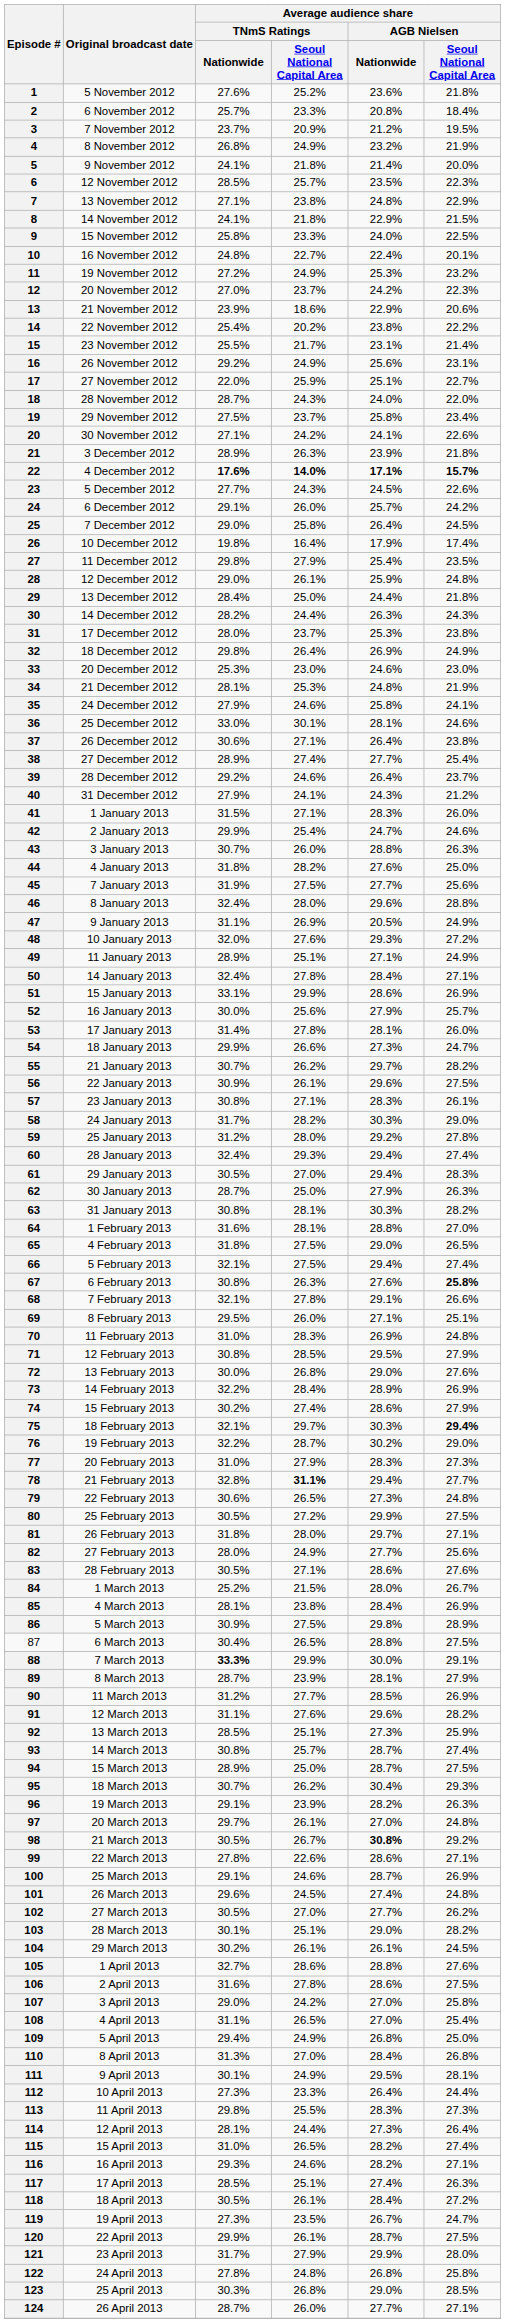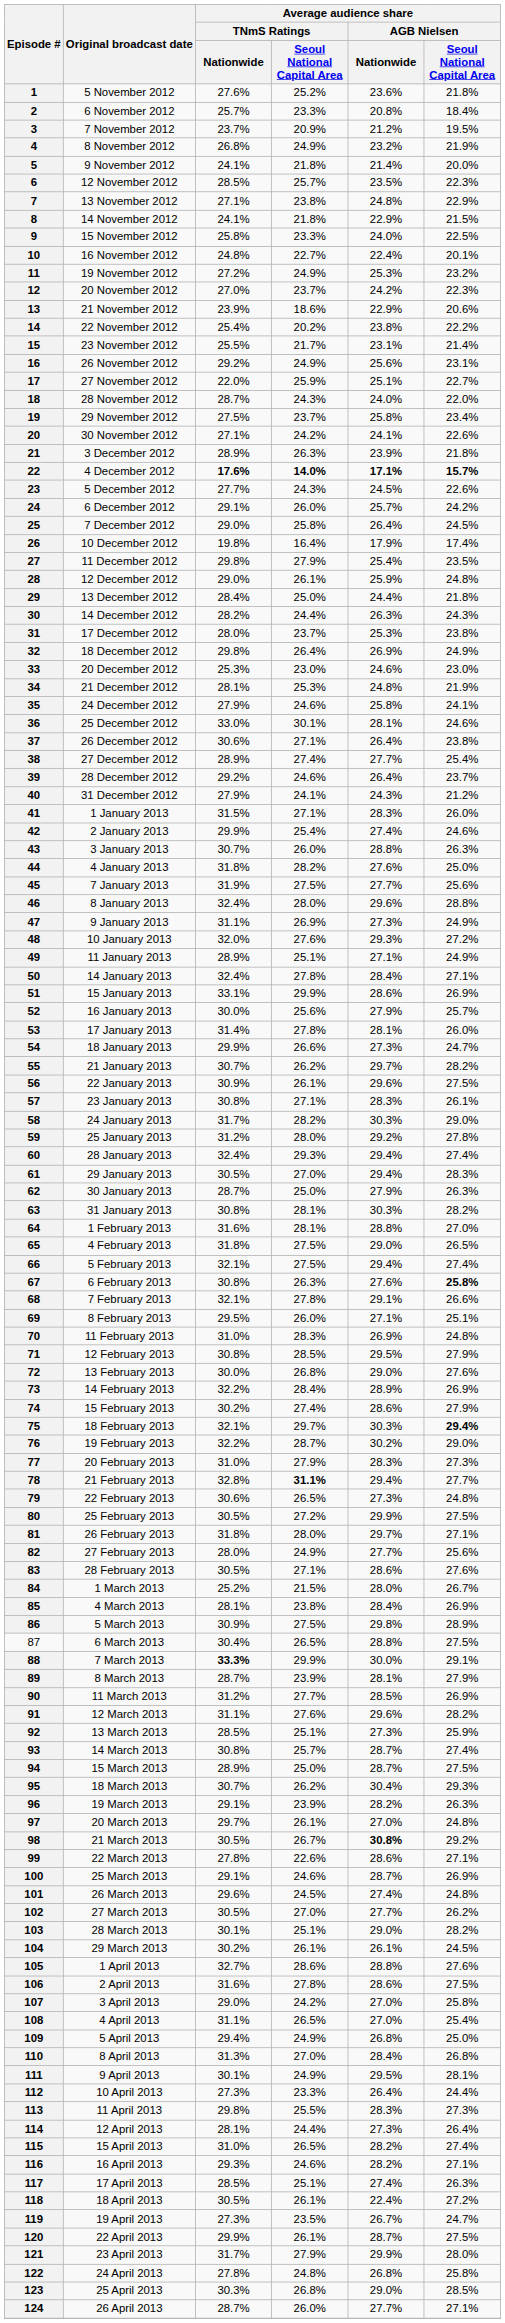 <table class=wikitable style="text-align:center">
 <tr>
 <th rowspan="3">Episode #</th>
 <th rowspan="3">Original broadcast date</th>
 <th colspan="4">Average audience share</th>
 </tr>
 <tr>
 <th colspan="2">TNmS Ratings</th>
 <th colspan="2">AGB Nielsen</th>
 </tr>
 <tr>
 <th width=100>Nationwide</th>
 <th width=100><a href='#'>Seoul National Capital Area</a></th>
 <th width=100>Nationwide</th>
 <th width=100><a href='#'>Seoul National Capital Area</a></th>
 </tr>
 <tr align=center>
 <th>1</th>
 <td>5 November 2012</td>
 <td>27.6%</td>
 <td>25.2%</td>
 <td>23.6%</td>
 <td>21.8%</td>
 </tr>
 <tr align=center>
 <th>2</th>
 <td>6 November 2012</td>
 <td>25.7%</td>
 <td>23.3%</td>
 <td>20.8%</td>
 <td>18.4%</td>
 </tr>
 <tr align=center>
 <th>3</th>
 <td>7 November 2012</td>
 <td>23.7%</td>
 <td>20.9%</td>
 <td>21.2%</td>
 <td>19.5%</td>
 </tr>
 <tr align=center>
 <th>4</th>
 <td>8 November 2012</td>
 <td>26.8%</td>
 <td>24.9%</td>
 <td>23.2%</td>
 <td>21.9%</td>
 </tr>
 <tr align=center>
 <th>5</th>
 <td>9 November 2012</td>
 <td>24.1%</td>
 <td>21.8%</td>
 <td>21.4%</td>
 <td>20.0%</td>
 </tr>
 <tr align=center>
 <th>6</th>
 <td>12 November 2012</td>
 <td>28.5%</td>
 <td>25.7%</td>
 <td>23.5%</td>
 <td>22.3%</td>
 </tr>
 <tr align=center>
 <th>7</th>
 <td>13 November 2012</td>
 <td>27.1%</td>
 <td>23.8%</td>
 <td>24.8%</td>
 <td>22.9%</td>
 </tr>
 <tr align=center>
 <th>8</th>
 <td>14 November 2012</td>
 <td>24.1%</td>
 <td>21.8%</td>
 <td>22.9%</td>
 <td>21.5%</td>
 </tr>
 <tr align=center>
 <th>9</th>
 <td>15 November 2012</td>
 <td>25.8%</td>
 <td>23.3%</td>
 <td>24.0%</td>
 <td>22.5%</td>
 </tr>
 <tr align=center>
 <th>10</th>
 <td>16 November 2012</td>
 <td>24.8%</td>
 <td>22.7%</td>
 <td>22.4%</td>
 <td>20.1%</td>
 </tr>
 <tr align=center>
 <th>11</th>
 <td>19 November 2012</td>
 <td>27.2%</td>
 <td>24.9%</td>
 <td>25.3%</td>
 <td>23.2%</td>
 </tr>
 <tr align=center>
 <th>12</th>
 <td>20 November 2012</td>
 <td>27.0%</td>
 <td>23.7%</td>
 <td>24.2%</td>
 <td>22.3%</td>
 </tr>
 <tr align=center>
 <th>13</th>
 <td>21 November 2012</td>
 <td>23.9%</td>
 <td>18.6%</td>
 <td>22.9%</td>
 <td>20.6%</td>
 </tr>
 <tr align=center>
 <th>14</th>
 <td>22 November 2012</td>
 <td>25.4%</td>
 <td>20.2%</td>
 <td>23.8%</td>
 <td>22.2%</td>
 </tr>
 <tr align=center>
 <th>15</th>
 <td>23 November 2012</td>
 <td>25.5%</td>
 <td>21.7%</td>
 <td>23.1%</td>
 <td>21.4%</td>
 </tr>
 <tr align=center>
 <th>16</th>
 <td>26 November 2012</td>
 <td>29.2%</td>
 <td>24.9%</td>
 <td>25.6%</td>
 <td>23.1%</td>
 </tr>
 <tr align=center>
 <th>17</th>
 <td>27 November 2012</td>
 <td>22.0%</td>
 <td>25.9%</td>
 <td>25.1%</td>
 <td>22.7%</td>
 </tr>
 <tr align=center>
 <th>18</th>
 <td>28 November 2012</td>
 <td>28.7%</td>
 <td>24.3%</td>
 <td>24.0%</td>
 <td>22.0%</td>
 </tr>
 <tr align=center>
 <th>19</th>
 <td>29 November 2012</td>
 <td>27.5%</td>
 <td>23.7%</td>
 <td>25.8%</td>
 <td>23.4%</td>
 </tr>
 <tr align=center>
 <th>20</th>
 <td>30 November 2012</td>
 <td>27.1%</td>
 <td>24.2%</td>
 <td>24.1%</td>
 <td>22.6%</td>
 </tr>
 <tr align=center>
 <th>21</th>
 <td>3 December 2012</td>
 <td>28.9%</td>
 <td>26.3%</td>
 <td>23.9%</td>
 <td>21.8%</td>
 </tr>
 <tr align=center>
 <th>22</th>
 <td>4 December 2012</td>
 <td><span><strong>17.6%</strong></span></td>
 <td><span><strong>14.0%</strong></span></td>
 <td><span><strong>17.1%</strong></span></td>
 <td><span><strong>15.7%</strong></span></td>
 </tr>
 <tr align=center>
 <th>23</th>
 <td>5 December 2012</td>
 <td>27.7%</td>
 <td>24.3%</td>
 <td>24.5%</td>
 <td>22.6%</td>
 </tr>
 <tr align=center>
 <th>24</th>
 <td>6 December 2012</td>
 <td>29.1%</td>
 <td>26.0%</td>
 <td>25.7%</td>
 <td>24.2%</td>
 </tr>
 <tr align=center>
 <th>25</th>
 <td>7 December 2012</td>
 <td>29.0%</td>
 <td>25.8%</td>
 <td>26.4%</td>
 <td>24.5%</td>
 </tr>
 <tr align=center>
 <th>26</th>
 <td>10 December 2012</td>
 <td>19.8%</td>
 <td>16.4%</td>
 <td>17.9%</td>
 <td>17.4%</td>
 </tr>
 <tr align=center>
 <th>27</th>
 <td>11 December 2012</td>
 <td>29.8%</td>
 <td>27.9%</td>
 <td>25.4%</td>
 <td>23.5%</td>
 </tr>
 <tr align=center>
 <th>28</th>
 <td>12 December 2012</td>
 <td>29.0%</td>
 <td>26.1%</td>
 <td>25.9%</td>
 <td>24.8%</td>
 </tr>
 <tr align=center>
 <th>29</th>
 <td>13 December 2012</td>
 <td>28.4%</td>
 <td>25.0%</td>
 <td>24.4%</td>
 <td>21.8%</td>
 </tr>
 <tr align=center>
 <th>30</th>
 <td>14 December 2012</td>
 <td>28.2%</td>
 <td>24.4%</td>
 <td>26.3%</td>
 <td>24.3%</td>
 </tr>
 <tr align=center>
 <th>31</th>
 <td>17 December 2012</td>
 <td>28.0%</td>
 <td>23.7%</td>
 <td>25.3%</td>
 <td>23.8%</td>
 </tr>
 <tr align=center>
 <th>32</th>
 <td>18 December 2012</td>
 <td>29.8%</td>
 <td>26.4%</td>
 <td>26.9%</td>
 <td>24.9%</td>
 </tr>
 <tr align=center>
 <th>33</th>
 <td>20 December 2012</td>
 <td>25.3%</td>
 <td>23.0%</td>
 <td>24.6%</td>
 <td>23.0%</td>
 </tr>
 <tr align=center>
 <th>34</th>
 <td>21 December 2012</td>
 <td>28.1%</td>
 <td>25.3%</td>
 <td>24.8%</td>
 <td>21.9%</td>
 </tr>
 <tr align=center>
 <th>35</th>
 <td>24 December 2012</td>
 <td>27.9%</td>
 <td>24.6%</td>
 <td>25.8%</td>
 <td>24.1%</td>
 </tr>
 <tr align=center>
 <th>36</th>
 <td>25 December 2012</td>
 <td>33.0%</td>
 <td>30.1%</td>
 <td>28.1%</td>
 <td>24.6%</td>
 </tr>
 <tr align=center>
 <th>37</th>
 <td>26 December 2012</td>
 <td>30.6%</td>
 <td>27.1%</td>
 <td>26.4%</td>
 <td>23.8%</td>
 </tr>
 <tr align=center>
 <th>38</th>
 <td>27 December 2012</td>
 <td>28.9%</td>
 <td>27.4%</td>
 <td>27.7%</td>
 <td>25.4%</td>
 </tr>
 <tr align=center>
 <th>39</th>
 <td>28 December 2012</td>
 <td>29.2%</td>
 <td>24.6%</td>
 <td>26.4%</td>
 <td>23.7%</td>
 </tr>
 <tr align=center>
 <th>40</th>
 <td>31 December 2012</td>
 <td>27.9%</td>
 <td>24.1%</td>
 <td>24.3%</td>
 <td>21.2%</td>
 </tr>
 <tr align=center>
 <th>41</th>
 <td>1 January 2013</td>
 <td>31.5%</td>
 <td>27.1%</td>
 <td>28.3%</td>
 <td>26.0%</td>
 </tr>
 <tr align=center>
 <th>42</th>
 <td>2 January 2013</td>
 <td>29.9%</td>
 <td>25.4%</td>
-<td>24.7%</td>
+<td>27.4%</td>
 <td>24.6%</td>
 </tr>
 <tr align=center>
 <th>43</th>
 <td>3 January 2013</td>
 <td>30.7%</td>
 <td>26.0%</td>
 <td>28.8%</td>
 <td>26.3%</td>
 </tr>
 <tr align=center>
 <th>44</th>
 <td>4 January 2013</td>
 <td>31.8%</td>
 <td>28.2%</td>
 <td>27.6%</td>
 <td>25.0%</td>
 </tr>
 <tr align=center>
 <th>45</th>
 <td>7 January 2013</td>
 <td>31.9%</td>
 <td>27.5%</td>
 <td>27.7%</td>
 <td>25.6%</td>
 </tr>
 <tr align=center>
 <th>46</th>
 <td>8 January 2013</td>
 <td>32.4%</td>
 <td>28.0%</td>
 <td>29.6%</td>
 <td>28.8%</td>
 </tr>
 <tr align=center>
 <th>47</th>
 <td>9 January 2013</td>
 <td>31.1%</td>
 <td>26.9%</td>
-<td>20.5%</td>
+<td>27.3%</td>
 <td>24.9%</td>
 </tr>
 <tr align=center>
 <th>48</th>
 <td>10 January 2013</td>
 <td>32.0%</td>
 <td>27.6%</td>
 <td>29.3%</td>
 <td>27.2%</td>
 </tr>
 <tr align=center>
 <th>49</th>
 <td>11 January 2013</td>
 <td>28.9%</td>
 <td>25.1%</td>
 <td>27.1%</td>
 <td>24.9%</td>
 </tr>
 <tr align=center>
 <th>50</th>
 <td>14 January 2013</td>
 <td>32.4%</td>
 <td>27.8%</td>
 <td>28.4%</td>
 <td>27.1%</td>
 </tr>
 <tr align=center>
 <th>51</th>
 <td>15 January 2013</td>
 <td>33.1%</td>
 <td>29.9%</td>
 <td>28.6%</td>
 <td>26.9%</td>
 </tr>
 <tr align=center>
 <th>52</th>
 <td>16 January 2013</td>
 <td>30.0%</td>
 <td>25.6%</td>
 <td>27.9%</td>
 <td>25.7%</td>
 </tr>
 <tr align=center>
 <th>53</th>
 <td>17 January 2013</td>
 <td>31.4%</td>
 <td>27.8%</td>
 <td>28.1%</td>
 <td>26.0%</td>
 </tr>
 <tr align=center>
 <th>54</th>
 <td>18 January 2013</td>
 <td>29.9%</td>
 <td>26.6%</td>
 <td>27.3%</td>
 <td>24.7%</td>
 </tr>
 <tr align=center>
 <th>55</th>
 <td>21 January 2013</td>
 <td>30.7%</td>
 <td>26.2%</td>
 <td>29.7%</td>
 <td>28.2%</td>
 </tr>
 <tr align=center>
 <th>56</th>
 <td>22 January 2013</td>
 <td>30.9%</td>
 <td>26.1%</td>
 <td>29.6%</td>
 <td>27.5%</td>
 </tr>
 <tr align=center>
 <th>57</th>
 <td>23 January 2013</td>
 <td>30.8%</td>
 <td>27.1%</td>
 <td>28.3%</td>
 <td>26.1%</td>
 </tr>
 <tr align=center>
 <th>58</th>
 <td>24 January 2013</td>
 <td>31.7%</td>
 <td>28.2%</td>
 <td>30.3%</td>
 <td>29.0%</td>
 </tr>
 <tr align=center>
 <th>59</th>
 <td>25 January 2013</td>
 <td>31.2%</td>
 <td>28.0%</td>
 <td>29.2%</td>
 <td>27.8%</td>
 </tr>
 <tr align=center>
 <th>60</th>
 <td>28 January 2013</td>
 <td>32.4%</td>
 <td>29.3%</td>
 <td>29.4%</td>
 <td>27.4%</td>
 </tr>
 <tr align=center>
 <th>61</th>
 <td>29 January 2013</td>
 <td>30.5%</td>
 <td>27.0%</td>
 <td>29.4%</td>
 <td>28.3%</td>
 </tr>
 <tr align=center>
 <th>62</th>
 <td>30 January 2013</td>
 <td>28.7%</td>
 <td>25.0%</td>
 <td>27.9%</td>
 <td>26.3%</td>
 </tr>
 <tr align=center>
 <th>63</th>
 <td>31 January 2013</td>
 <td>30.8%</td>
 <td>28.1%</td>
 <td>30.3%</td>
 <td>28.2%</td>
 </tr>
 <tr align=center>
 <th>64</th>
 <td>1 February 2013</td>
 <td>31.6%</td>
 <td>28.1%</td>
 <td>28.8%</td>
 <td>27.0%</td>
 </tr>
 <tr align=center>
 <th>65</th>
 <td>4 February 2013</td>
 <td>31.8%</td>
 <td>27.5%</td>
 <td>29.0%</td>
 <td>26.5%</td>
 </tr>
 <tr align=center>
 <th>66</th>
 <td>5 February 2013</td>
 <td>32.1%</td>
 <td>27.5%</td>
 <td>29.4%</td>
 <td>27.4%</td>
 </tr>
 <tr align=center>
 <th>67</th>
 <td>6 February 2013</td>
 <td>30.8%</td>
 <td>26.3%</td>
 <td>27.6%</td>
 <td><strong>25.8%</strong></td>
 </tr>
 <tr align=center>
 <th>68</th>
 <td>7 February 2013</td>
 <td>32.1%</td>
 <td>27.8%</td>
 <td>29.1%</td>
 <td>26.6%</td>
 </tr>
 <tr align=center>
 <th>69</th>
 <td>8 February 2013</td>
 <td>29.5%</td>
 <td>26.0%</td>
 <td>27.1%</td>
 <td>25.1%</td>
 </tr>
 <tr align=center>
 <th>70</th>
 <td>11 February 2013</td>
 <td>31.0%</td>
 <td>28.3%</td>
 <td>26.9%</td>
 <td>24.8%</td>
 </tr>
 <tr align=center>
 <th>71</th>
 <td>12 February 2013</td>
 <td>30.8%</td>
 <td>28.5%</td>
 <td>29.5%</td>
 <td>27.9%</td>
 </tr>
 <tr align=center>
 <th>72</th>
 <td>13 February 2013</td>
 <td>30.0%</td>
 <td>26.8%</td>
 <td>29.0%</td>
 <td>27.6%</td>
 </tr>
 <tr align=center>
 <th>73</th>
 <td>14 February 2013</td>
 <td>32.2%</td>
 <td>28.4%</td>
 <td>28.9%</td>
 <td>26.9%</td>
 </tr>
 <tr align=center>
 <th>74</th>
 <td>15 February 2013</td>
 <td>30.2%</td>
 <td>27.4%</td>
 <td>28.6%</td>
 <td>27.9%</td>
 </tr>
 <tr align=center>
 <th>75</th>
 <td>18 February 2013</td>
 <td>32.1%</td>
 <td>29.7%</td>
 <td>30.3%</td>
 <td><span><strong>29.4%</strong></span></td>
 </tr>
 <tr align=center>
 <th>76</th>
 <td>19 February 2013</td>
 <td>32.2%</td>
 <td>28.7%</td>
 <td>30.2%</td>
 <td>29.0%</td>
 </tr>
 <tr align=center>
 <th>77</th>
 <td>20 February 2013</td>
 <td>31.0%</td>
 <td>27.9%</td>
 <td>28.3%</td>
 <td>27.3%</td>
 </tr>
 <tr align=center>
 <th>78</th>
 <td>21 February 2013</td>
 <td>32.8%</td>
 <td><span><strong>31.1%</strong></span></td>
 <td>29.4%</td>
 <td>27.7%</td>
 </tr>
 <tr align=center>
 <th>79</th>
 <td>22 February 2013</td>
 <td>30.6%</td>
 <td>26.5%</td>
 <td>27.3%</td>
 <td>24.8%</td>
 </tr>
 <tr align=center>
 <th>80</th>
 <td>25 February 2013</td>
 <td>30.5%</td>
 <td>27.2%</td>
 <td>29.9%</td>
 <td>27.5%</td>
 </tr>
 <tr align=center>
 <th>81</th>
 <td>26 February 2013</td>
 <td>31.8%</td>
 <td>28.0%</td>
 <td>29.7%</td>
 <td>27.1%</td>
 </tr>
 <tr align=center>
 <th>82</th>
 <td>27 February 2013</td>
 <td>28.0%</td>
 <td>24.9%</td>
 <td>27.7%</td>
 <td>25.6%</td>
 </tr>
 <tr align=center>
 <th>83</th>
 <td>28 February 2013</td>
 <td>30.5%</td>
 <td>27.1%</td>
 <td>28.6%</td>
 <td>27.6%</td>
 </tr>
 <tr align=center>
 <th>84</th>
 <td>1 March 2013</td>
 <td>25.2%</td>
 <td>21.5%</td>
 <td>28.0%</td>
 <td>26.7%</td>
 </tr>
 <tr align=center>
 <th>85</th>
 <td>4 March 2013</td>
 <td>28.1%</td>
 <td>23.8%</td>
 <td>28.4%</td>
 <td>26.9%</td>
 </tr>
 <tr align=center>
 <th>86</th>
 <td>5 March 2013</td>
 <td>30.9%</td>
 <td>27.5%</td>
 <td>29.8%</td>
 <td>28.9%</td>
 </tr>
 <tr align=center>
 <td>87</td>
 <td>6 March 2013</td>
 <td>30.4%</td>
 <td>26.5%</td>
 <td>28.8%</td>
 <td>27.5%</td>
 </tr>
 <tr align=center>
 <th>88</th>
 <td>7 March 2013</td>
 <td><span><strong>33.3%</strong></span></td>
 <td>29.9%</td>
 <td>30.0%</td>
 <td>29.1%</td>
 </tr>
 <tr align=center>
 <th>89</th>
 <td>8 March 2013</td>
 <td>28.7%</td>
 <td>23.9%</td>
 <td>28.1%</td>
 <td>27.9%</td>
 </tr>
 <tr align=center>
 <th>90</th>
 <td>11 March 2013</td>
 <td>31.2%</td>
 <td>27.7%</td>
 <td>28.5%</td>
 <td>26.9%</td>
 </tr>
 <tr align=center>
 <th>91</th>
 <td>12 March 2013</td>
 <td>31.1%</td>
 <td>27.6%</td>
 <td>29.6%</td>
 <td>28.2%</td>
 </tr>
 <tr align=center>
 <th>92</th>
 <td>13 March 2013</td>
 <td>28.5%</td>
 <td>25.1%</td>
 <td>27.3%</td>
 <td>25.9%</td>
 </tr>
 <tr align=center>
 <th>93</th>
 <td>14 March 2013</td>
 <td>30.8%</td>
 <td>25.7%</td>
 <td>28.7%</td>
 <td>27.4%</td>
 </tr>
 <tr align=center>
 <th>94</th>
 <td>15 March 2013</td>
 <td>28.9%</td>
 <td>25.0%</td>
 <td>28.7%</td>
 <td>27.5%</td>
 </tr>
 <tr align=center>
 <th>95</th>
 <td>18 March 2013</td>
 <td>30.7%</td>
 <td>26.2%</td>
 <td>30.4%</td>
 <td>29.3%</td>
 </tr>
 <tr align=center>
 <th>96</th>
 <td>19 March 2013</td>
 <td>29.1%</td>
 <td>23.9%</td>
 <td>28.2%</td>
 <td>26.3%</td>
 </tr>
 <tr align=center>
 <th>97</th>
 <td>20 March 2013</td>
 <td>29.7%</td>
 <td>26.1%</td>
 <td>27.0%</td>
 <td>24.8%</td>
 </tr>
 <tr align=center>
 <th>98</th>
 <td>21 March 2013</td>
 <td>30.5%</td>
 <td>26.7%</td>
 <td><span><strong>30.8%</strong></span></td>
 <td>29.2%</td>
 </tr>
 <tr align=center>
 <th>99</th>
 <td>22 March 2013</td>
 <td>27.8%</td>
 <td>22.6%</td>
 <td>28.6%</td>
 <td>27.1%</td>
 </tr>
 <tr align=center>
 <th>100</th>
 <td>25 March 2013</td>
 <td>29.1%</td>
 <td>24.6%</td>
 <td>28.7%</td>
 <td>26.9%</td>
 </tr>
 <tr align=center>
 <th>101</th>
 <td>26 March 2013</td>
 <td>29.6%</td>
 <td>24.5%</td>
 <td>27.4%</td>
 <td>24.8%</td>
 </tr>
 <tr align=center>
 <th>102</th>
 <td>27 March 2013</td>
 <td>30.5%</td>
 <td>27.0%</td>
 <td>27.7%</td>
 <td>26.2%</td>
 </tr>
 <tr align=center>
 <th>103</th>
 <td>28  March 2013</td>
 <td>30.1%</td>
 <td>25.1%</td>
 <td>29.0%</td>
 <td>28.2%</td>
 </tr>
 <tr align=center>
 <th>104</th>
 <td>29 March 2013</td>
 <td>30.2%</td>
 <td>26.1%</td>
 <td>26.1%</td>
 <td>24.5%</td>
 </tr>
 <tr align=center>
 <th>105</th>
 <td>1 April 2013</td>
 <td>32.7%</td>
 <td>28.6%</td>
 <td>28.8%</td>
 <td>27.6%</td>
 </tr>
 <tr align=center>
 <th>106</th>
 <td>2 April 2013</td>
 <td>31.6%</td>
 <td>27.8%</td>
 <td>28.6%</td>
 <td>27.5%</td>
 </tr>
 <tr align=center>
 <th>107</th>
 <td>3 April 2013</td>
 <td>29.0%</td>
 <td>24.2%</td>
 <td>27.0%</td>
 <td>25.8%</td>
 </tr>
 <tr align=center>
 <th>108</th>
 <td>4 April 2013</td>
 <td>31.1%</td>
 <td>26.5%</td>
 <td>27.0%</td>
 <td>25.4%</td>
 </tr>
 <tr align=center>
 <th>109</th>
 <td>5 April 2013</td>
 <td>29.4%</td>
 <td>24.9%</td>
 <td>26.8%</td>
 <td>25.0%</td>
 </tr>
 <tr align=center>
 <th>110</th>
 <td>8 April 2013</td>
 <td>31.3%</td>
 <td>27.0%</td>
 <td>28.4%</td>
 <td>26.8%</td>
 </tr>
 <tr align=center>
 <th>111</th>
 <td>9 April 2013</td>
 <td>30.1%</td>
 <td>24.9%</td>
 <td>29.5%</td>
 <td>28.1%</td>
 </tr>
 <tr align=center>
 <th>112</th>
 <td>10 April 2013</td>
 <td>27.3%</td>
 <td>23.3%</td>
 <td>26.4%</td>
 <td>24.4%</td>
 </tr>
 <tr align=center>
 <th>113</th>
 <td>11 April 2013</td>
 <td>29.8%</td>
 <td>25.5%</td>
 <td>28.3%</td>
 <td>27.3%</td>
 </tr>
 <tr align=center>
 <th>114</th>
 <td>12 April 2013</td>
 <td>28.1%</td>
 <td>24.4%</td>
 <td>27.3%</td>
 <td>26.4%</td>
 </tr>
 <tr align=center>
 <th>115</th>
 <td>15 April 2013</td>
 <td>31.0%</td>
 <td>26.5%</td>
 <td>28.2%</td>
 <td>27.4%</td>
 </tr>
 <tr align=center>
 <th>116</th>
 <td>16 April 2013</td>
 <td>29.3%</td>
 <td>24.6%</td>
 <td>28.2%</td>
 <td>27.1%</td>
 </tr>
 <tr align=center>
 <th>117</th>
 <td>17 April 2013</td>
 <td>28.5%</td>
 <td>25.1%</td>
 <td>27.4%</td>
 <td>26.3%</td>
 </tr>
 <tr align=center>
 <th>118</th>
 <td>18 April 2013</td>
 <td>30.5%</td>
 <td>26.1%</td>
-<td>28.4%</td>
+<td>22.4%</td>
 <td>27.2%</td>
 </tr>
 <tr align=center>
 <th>119</th>
 <td>19 April 2013</td>
 <td>27.3%</td>
 <td>23.5%</td>
 <td>26.7%</td>
 <td>24.7%</td>
 </tr>
 <tr align=center>
 <th>120</th>
 <td>22 April 2013</td>
 <td>29.9%</td>
 <td>26.1%</td>
 <td>28.7%</td>
 <td>27.5%</td>
 </tr>
 <tr align=center>
 <th>121</th>
 <td>23 April 2013</td>
 <td>31.7%</td>
 <td>27.9%</td>
 <td>29.9%</td>
 <td>28.0%</td>
 </tr>
 <tr align=center>
 <th>122</th>
 <td>24 April 2013</td>
 <td>27.8%</td>
 <td>24.8%</td>
 <td>26.8%</td>
 <td>25.8%</td>
 </tr>
 <tr align=center>
 <th>123</th>
 <td>25 April 2013</td>
 <td>30.3%</td>
 <td>26.8%</td>
 <td>29.0%</td>
 <td>28.5%</td>
 </tr>
 <tr align=center>
 <th>124</th>
 <td>26 April 2013</td>
 <td>28.7%</td>
 <td>26.0%</td>
 <td>27.7%</td>
 <td>27.1%</td>
 </tr>
 <tr align=center>
 </tr>
 </table>
